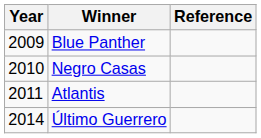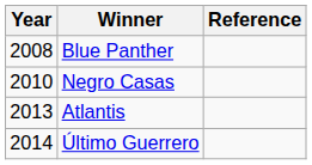 <table class="wikitable">
 <tr>
 <th>Year</th>
 <th>Winner</th>
 <th>Reference</th>
 </tr>
 <tr>
-<td>2009</td>
+<td>2008</td>
 <td><a href='#'>Blue Panther</a></td>
 <td></td>
 </tr>
 <tr>
 <td>2010</td>
 <td><a href='#'>Negro Casas</a></td>
 <td></td>
 </tr>
 <tr>
-<td>2011</td>
+<td>2013</td>
 <td><a href='#'>Atlantis</a></td>
 <td></td>
 </tr>
 <tr>
 <td>2014</td>
 <td><a href='#'>Último Guerrero</a></td>
 <td></td>
 </tr>
 </table>
